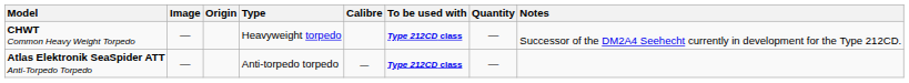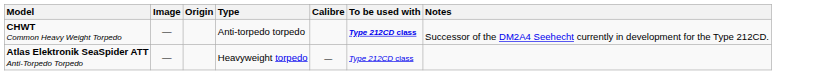 <table class="wikitable" style="font-size: 92%;">
 <tr>
 <th style="text-align: left">Model</th>
 <th style="text-align: left">Image</th>
 <th style="text-align: left">Origin</th>
 <th style="text-align: left">Type</th>
 <th style="text-align: left">Calibre</th>
 <th style="text-align: left">To be used with</th>
-<th style="text-align: left">Quantity</th>
 <th style="text-align: left">Notes</th>
 </tr>
 <tr>
 <td><strong>CHWT</strong><br><small><em>Common Heavy Weight Torpedo</em></small></td>
 <td style="text-align: center">—</td>
 <td></td>
-<td>Heavyweight <a href='#'>torpedo</a></td>
+<td>Anti-torpedo torpedo</td>
 <td><small></small></td>
 <td><strong><a href='#'><small><em>Type 212CD</em> class</small></a></strong></td>
-<td style="text-align: center">—</td>
 <td><br>Successor of the <a href='#'>DM2A4 Seehecht</a> currently in development for the Type 212CD.</td>
 </tr>
 <tr>
 <td><strong>Atlas Elektronik SeaSpider ATT</strong><br><small><em>Anti-Torpedo Torpedo</em></small></td>
 <td style="text-align: center">—</td>
 <td><br></td>
-<td>Anti-torpedo torpedo</td>
+<td>Heavyweight <a href='#'>torpedo</a></td>
 <td style="text-align: center"><small>—</small></td>
-<td><strong><a href='#'><small><em>Type 212CD</em> class</small></a></strong></td>
-<td style="text-align: center">—</td>
+<td><a href='#'><small><em>Type 212CD</em> class</small></a></td>
 <td></td>
 </tr>
 </table>
